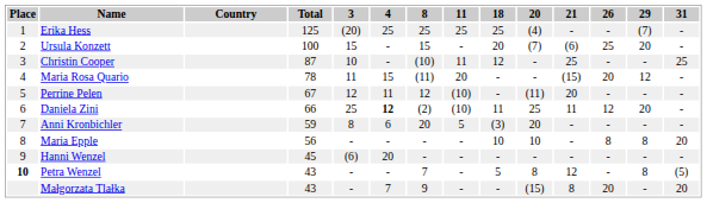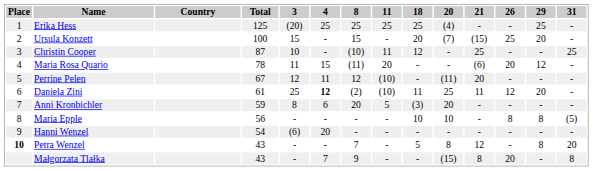 <table border="0" style="border: 1px solid #999; background-color:#FFFFFF; text-align:center; font-size:86%; line-height:15px;">
 <tr align="center" bgcolor="#CCCCCC">
 <th width=35>Place</th>
 <th width=170>Name</th>
 <th width=120>Country</th>
 <th width=50>Total</th>
 <th width=40>3</th>
 <th width=40>4</th>
 <th width=40>8</th>
 <th width=40>11</th>
 <th width=40>18</th>
 <th width=40>20</th>
 <th width=40>21</th>
 <th width=40>26</th>
 <th width=40>29</th>
 <th width=40>31</th>
 </tr>
 <tr bgcolor="#EFEFEF">
 <td>1</td>
 <td align="left"><a href='#'>Erika Hess</a></td>
 <td align="left"></td>
 <td>125</td>
 <td>(20)</td>
 <td>25</td>
 <td>25</td>
 <td>25</td>
 <td>25</td>
 <td>(4)</td>
 <td>-</td>
 <td>-</td>
-<td>(7)</td>
+<td>25</td>
 <td>-</td>
 </tr>
 <tr>
 <td>2</td>
 <td align="left"><a href='#'>Ursula Konzett</a></td>
 <td align="left"></td>
 <td>100</td>
 <td>15</td>
 <td>-</td>
 <td>15</td>
 <td>-</td>
 <td>20</td>
 <td>(7)</td>
-<td>(6)</td>
+<td>(15)</td>
 <td>25</td>
 <td>20</td>
 <td>-</td>
 </tr>
 <tr bgcolor="#EFEFEF">
 <td>3</td>
 <td align="left"><a href='#'>Christin Cooper</a></td>
 <td align="left"></td>
 <td>87</td>
 <td>10</td>
 <td>-</td>
 <td>(10)</td>
 <td>11</td>
 <td>12</td>
 <td>-</td>
 <td>25</td>
 <td>-</td>
 <td>-</td>
 <td>25</td>
 </tr>
 <tr>
 <td>4</td>
 <td align="left"><a href='#'>Maria Rosa Quario</a></td>
 <td align="left"></td>
 <td>78</td>
 <td>11</td>
 <td>15</td>
 <td>(11)</td>
 <td>20</td>
 <td>-</td>
 <td>-</td>
-<td>(15)</td>
+<td>(6)</td>
 <td>20</td>
 <td>12</td>
 <td>-</td>
 </tr>
 <tr bgcolor="#EFEFEF">
 <td>5</td>
 <td align="left"><a href='#'>Perrine Pelen</a></td>
 <td align="left"></td>
 <td>67</td>
 <td>12</td>
 <td>11</td>
 <td>12</td>
 <td>(10)</td>
 <td>-</td>
 <td>(11)</td>
 <td>20</td>
 <td>-</td>
 <td>-</td>
 <td>-</td>
 </tr>
 <tr>
 <td>6</td>
 <td align="left"><a href='#'>Daniela Zini</a></td>
 <td align="left"></td>
-<td>66</td>
+<td>61</td>
 <td>25</td>
 <td><strong>12</strong></td>
 <td>(2)</td>
 <td>(10)</td>
 <td>11</td>
 <td>25</td>
 <td>11</td>
 <td>12</td>
 <td>20</td>
 <td>-</td>
 </tr>
 <tr bgcolor="#EFEFEF">
 <td>7</td>
 <td align="left"><a href='#'>Anni Kronbichler</a></td>
 <td align="left"></td>
 <td>59</td>
 <td>8</td>
 <td>6</td>
 <td>20</td>
 <td>5</td>
 <td>(3)</td>
 <td>20</td>
 <td>-</td>
 <td>-</td>
 <td>-</td>
 <td>-</td>
 </tr>
 <tr>
 <td>8</td>
 <td align="left"><a href='#'>Maria Epple</a></td>
 <td align="left"></td>
 <td>56</td>
 <td>-</td>
 <td>-</td>
 <td>-</td>
 <td>-</td>
 <td>10</td>
 <td>10</td>
 <td>-</td>
 <td>8</td>
 <td>8</td>
-<td>20</td>
+<td>(5)</td>
 </tr>
 <tr bgcolor="#EFEFEF">
 <td>9</td>
 <td align="left"><a href='#'>Hanni Wenzel</a></td>
 <td align="left"></td>
-<td>45</td>
+<td>54</td>
 <td>(6)</td>
 <td>20</td>
 <td>-</td>
 <td>-</td>
 <td>-</td>
 <td>-</td>
 <td>-</td>
 <td>-</td>
 <td>-</td>
 <td>-</td>
 </tr>
 <tr>
 <td><strong>10</strong></td>
 <td align="left"><a href='#'>Petra Wenzel</a></td>
 <td align="left"></td>
 <td>43</td>
 <td>-</td>
 <td>-</td>
 <td>7</td>
 <td>-</td>
 <td>5</td>
 <td>8</td>
 <td>12</td>
 <td>-</td>
 <td>8</td>
-<td>(5)</td>
+<td>20</td>
 </tr>
 <tr bgcolor="#EFEFEF">
 <td></td>
 <td align="left"><a href='#'>Małgorzata Tlałka</a></td>
 <td align="left"></td>
 <td>43</td>
 <td>-</td>
 <td>7</td>
 <td>9</td>
 <td>-</td>
 <td>-</td>
 <td>(15)</td>
 <td>8</td>
 <td>20</td>
 <td>-</td>
-<td>20</td>
+<td>8</td>
 </tr>
 </table>
